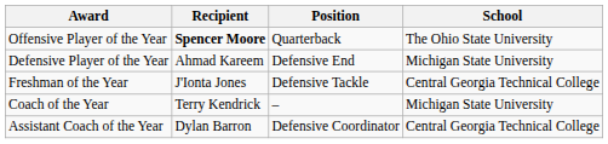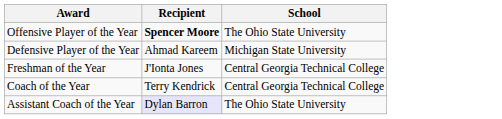 <table class="wikitable">
 <tr>
 <th>Award</th>
 <th>Recipient</th>
-<th>Position</th>
 <th>School</th>
 </tr>
 <tr>
 <td>Offensive Player of the Year</td>
 <td><strong>Spencer Moore</strong></td>
-<td>Quarterback</td>
 <td>The Ohio State University</td>
 </tr>
 <tr>
 <td>Defensive Player of the Year</td>
 <td>Ahmad Kareem</td>
-<td>Defensive End</td>
 <td>Michigan State University</td>
 </tr>
 <tr>
 <td>Freshman of the Year</td>
 <td>J'Ionta Jones</td>
-<td>Defensive Tackle</td>
 <td>Central Georgia Technical College</td>
 </tr>
 <tr>
 <td>Coach of the Year</td>
 <td>Terry Kendrick</td>
-<td>–</td>
-<td>Michigan State University</td>
+<td>Central Georgia Technical College</td>
 </tr>
 <tr>
 <td>Assistant Coach of the Year</td>
-<td>Dylan Barron</td>
-<td>Defensive Coordinator</td>
-<td>Central Georgia Technical College</td>
+<td style="background: lavender;">Dylan Barron</td>
+<td>The Ohio State University</td>
 </tr>
 </table>
